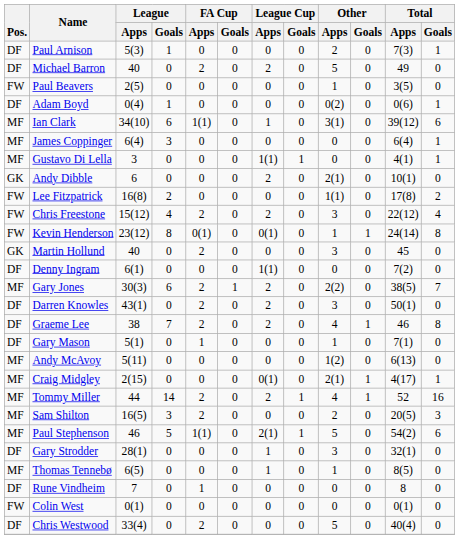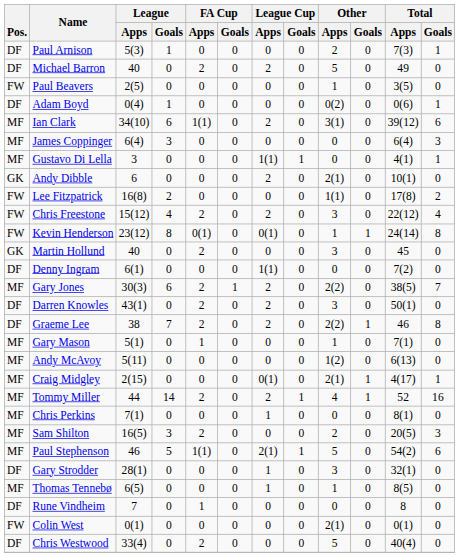 <table class="wikitable" style="text-align:center">
 <tr>
 <th rowspan="2" valign="bottom">Pos.</th>
 <th rowspan="2">Name</th>
 <th colspan="2" width="85">League</th>
 <th colspan="2" width="85">FA Cup</th>
 <th colspan="2" width="85">League Cup</th>
 <th colspan="2" width="85">Other</th>
 <th colspan="2" width="85">Total</th>
 </tr>
 <tr>
 <th>Apps</th>
 <th>Goals</th>
 <th>Apps</th>
 <th>Goals</th>
 <th>Apps</th>
 <th>Goals</th>
 <th>Apps</th>
 <th>Goals</th>
 <th>Apps</th>
 <th>Goals</th>
 </tr>
 <tr>
 <td align="left">DF</td>
 <td align="left"> <a href='#'>Paul Arnison</a></td>
 <td>5(3)</td>
 <td>1</td>
 <td>0</td>
 <td>0</td>
 <td>0</td>
 <td>0</td>
 <td>2</td>
 <td>0</td>
 <td>7(3)</td>
 <td>1</td>
 </tr>
 <tr>
 <td align="left">DF</td>
 <td align="left"> <a href='#'>Michael Barron</a></td>
 <td>40</td>
 <td>0</td>
 <td>2</td>
 <td>0</td>
 <td>2</td>
 <td>0</td>
 <td>5</td>
 <td>0</td>
 <td>49</td>
 <td>0</td>
 </tr>
 <tr>
 <td align="left">FW</td>
 <td align="left"> <a href='#'>Paul Beavers</a></td>
 <td>2(5)</td>
 <td>0</td>
 <td>0</td>
 <td>0</td>
 <td>0</td>
 <td>0</td>
 <td>1</td>
 <td>0</td>
 <td>3(5)</td>
 <td>0</td>
 </tr>
 <tr>
 <td align="left">DF</td>
 <td align="left"> <a href='#'>Adam Boyd</a></td>
 <td>0(4)</td>
 <td>1</td>
 <td>0</td>
 <td>0</td>
 <td>0</td>
 <td>0</td>
 <td>0(2)</td>
 <td>0</td>
 <td>0(6)</td>
 <td>1</td>
 </tr>
 <tr>
 <td align="left">MF</td>
 <td align="left"> <a href='#'>Ian Clark</a></td>
 <td>34(10)</td>
 <td>6</td>
 <td>1(1)</td>
 <td>0</td>
-<td>1</td>
+<td>2</td>
 <td>0</td>
 <td>3(1)</td>
 <td>0</td>
 <td>39(12)</td>
 <td>6</td>
 </tr>
 <tr>
 <td align="left">MF</td>
 <td align="left"> <a href='#'>James Coppinger</a></td>
 <td>6(4)</td>
 <td>3</td>
 <td>0</td>
 <td>0</td>
 <td>0</td>
 <td>0</td>
 <td>0</td>
 <td>0</td>
 <td>6(4)</td>
-<td>1</td>
+<td>3</td>
 </tr>
 <tr>
 <td align="left">MF</td>
 <td align="left"> <a href='#'>Gustavo Di Lella</a></td>
 <td>3</td>
 <td>0</td>
 <td>0</td>
 <td>0</td>
 <td>1(1)</td>
 <td>1</td>
 <td>0</td>
 <td>0</td>
 <td>4(1)</td>
 <td>1</td>
 </tr>
 <tr>
 <td align="left">GK</td>
 <td align="left"> <a href='#'>Andy Dibble</a></td>
 <td>6</td>
 <td>0</td>
 <td>0</td>
 <td>0</td>
 <td>2</td>
 <td>0</td>
 <td>2(1)</td>
 <td>0</td>
 <td>10(1)</td>
 <td>0</td>
 </tr>
 <tr>
 <td align="left">FW</td>
 <td align="left"> <a href='#'>Lee Fitzpatrick</a></td>
 <td>16(8)</td>
 <td>2</td>
 <td>0</td>
 <td>0</td>
 <td>0</td>
 <td>0</td>
 <td>1(1)</td>
 <td>0</td>
 <td>17(8)</td>
 <td>2</td>
 </tr>
 <tr>
 <td align="left">FW</td>
 <td align="left"> <a href='#'>Chris Freestone</a></td>
 <td>15(12)</td>
 <td>4</td>
 <td>2</td>
 <td>0</td>
 <td>2</td>
 <td>0</td>
 <td>3</td>
 <td>0</td>
 <td>22(12)</td>
 <td>4</td>
 </tr>
 <tr>
 <td align="left">FW</td>
 <td align="left"> <a href='#'>Kevin Henderson</a></td>
 <td>23(12)</td>
 <td>8</td>
 <td>0(1)</td>
 <td>0</td>
 <td>0(1)</td>
 <td>0</td>
 <td>1</td>
 <td>1</td>
 <td>24(14)</td>
 <td>8</td>
 </tr>
 <tr>
 <td align="left">GK</td>
 <td align="left"> <a href='#'>Martin Hollund</a></td>
 <td>40</td>
 <td>0</td>
 <td>2</td>
 <td>0</td>
 <td>0</td>
 <td>0</td>
 <td>3</td>
 <td>0</td>
 <td>45</td>
 <td>0</td>
 </tr>
 <tr>
 <td align="left">DF</td>
 <td align="left"> <a href='#'>Denny Ingram</a></td>
 <td>6(1)</td>
 <td>0</td>
 <td>0</td>
 <td>0</td>
 <td>1(1)</td>
 <td>0</td>
 <td>0</td>
 <td>0</td>
 <td>7(2)</td>
 <td>0</td>
 </tr>
 <tr>
 <td align="left">MF</td>
 <td align="left"> <a href='#'>Gary Jones</a></td>
 <td>30(3)</td>
 <td>6</td>
 <td>2</td>
 <td>1</td>
 <td>2</td>
 <td>0</td>
 <td>2(2)</td>
 <td>0</td>
 <td>38(5)</td>
 <td>7</td>
 </tr>
 <tr>
 <td align="left">DF</td>
 <td align="left"> <a href='#'>Darren Knowles</a></td>
 <td>43(1)</td>
 <td>0</td>
 <td>2</td>
 <td>0</td>
 <td>2</td>
 <td>0</td>
 <td>3</td>
 <td>0</td>
 <td>50(1)</td>
 <td>0</td>
 </tr>
 <tr>
 <td align="left">DF</td>
 <td align="left"> <a href='#'>Graeme Lee</a></td>
 <td>38</td>
 <td>7</td>
 <td>2</td>
 <td>0</td>
 <td>2</td>
 <td>0</td>
-<td>4</td>
+<td>2(2)</td>
 <td>1</td>
 <td>46</td>
 <td>8</td>
 </tr>
 <tr>
-<td align="left">DF</td>
+<td align="left">MF</td>
 <td align="left"> <a href='#'>Gary Mason</a></td>
 <td>5(1)</td>
 <td>0</td>
 <td>1</td>
 <td>0</td>
 <td>0</td>
 <td>0</td>
 <td>1</td>
 <td>0</td>
 <td>7(1)</td>
 <td>0</td>
 </tr>
 <tr>
 <td align="left">MF</td>
 <td align="left"> <a href='#'>Andy McAvoy</a></td>
 <td>5(11)</td>
 <td>0</td>
 <td>0</td>
 <td>0</td>
 <td>0</td>
 <td>0</td>
 <td>1(2)</td>
 <td>0</td>
 <td>6(13)</td>
 <td>0</td>
 </tr>
 <tr>
 <td align="left">MF</td>
 <td align="left"> <a href='#'>Craig Midgley</a></td>
 <td>2(15)</td>
 <td>0</td>
 <td>0</td>
 <td>0</td>
 <td>0(1)</td>
 <td>0</td>
 <td>2(1)</td>
 <td>1</td>
 <td>4(17)</td>
 <td>1</td>
 </tr>
 <tr>
 <td align="left">MF</td>
 <td align="left"> <a href='#'>Tommy Miller</a></td>
 <td>44</td>
 <td>14</td>
 <td>2</td>
 <td>0</td>
 <td>2</td>
 <td>1</td>
 <td>4</td>
 <td>1</td>
 <td>52</td>
 <td>16</td>
+</tr>
+<tr>
+<td align="left">MF</td>
+<td align="left"> <a href='#'>Chris Perkins</a></td>
+<td>7(1)</td>
+<td>0</td>
+<td>0</td>
+<td>0</td>
+<td>1</td>
+<td>0</td>
+<td>0</td>
+<td>0</td>
+<td>8(1)</td>
+<td>0</td>
 </tr>
 <tr>
 <td align="left">MF</td>
 <td align="left"> <a href='#'>Sam Shilton</a></td>
 <td>16(5)</td>
 <td>3</td>
 <td>2</td>
 <td>0</td>
 <td>0</td>
 <td>0</td>
 <td>2</td>
 <td>0</td>
 <td>20(5)</td>
 <td>3</td>
 </tr>
 <tr>
 <td align="left">MF</td>
 <td align="left"> <a href='#'>Paul Stephenson</a></td>
 <td>46</td>
 <td>5</td>
 <td>1(1)</td>
 <td>0</td>
 <td>2(1)</td>
 <td>1</td>
 <td>5</td>
 <td>0</td>
 <td>54(2)</td>
 <td>6</td>
 </tr>
 <tr>
 <td align="left">DF</td>
 <td align="left"> <a href='#'>Gary Strodder</a></td>
 <td>28(1)</td>
 <td>0</td>
 <td>0</td>
 <td>0</td>
 <td>1</td>
 <td>0</td>
 <td>3</td>
 <td>0</td>
 <td>32(1)</td>
 <td>0</td>
 </tr>
 <tr>
 <td align="left">MF</td>
 <td align="left"> <a href='#'>Thomas Tennebø</a></td>
 <td>6(5)</td>
 <td>0</td>
 <td>0</td>
 <td>0</td>
 <td>1</td>
 <td>0</td>
 <td>1</td>
 <td>0</td>
 <td>8(5)</td>
 <td>0</td>
 </tr>
 <tr>
 <td align="left">DF</td>
 <td align="left"> <a href='#'>Rune Vindheim</a></td>
 <td>7</td>
 <td>0</td>
 <td>1</td>
 <td>0</td>
 <td>0</td>
 <td>0</td>
 <td>0</td>
 <td>0</td>
 <td>8</td>
 <td>0</td>
 </tr>
 <tr>
 <td align="left">FW</td>
 <td align="left"> <a href='#'>Colin West</a></td>
 <td>0(1)</td>
 <td>0</td>
 <td>0</td>
 <td>0</td>
 <td>0</td>
 <td>0</td>
-<td>0</td>
+<td>2(1)</td>
 <td>0</td>
 <td>0(1)</td>
 <td>0</td>
 </tr>
 <tr>
 <td align="left">DF</td>
 <td align="left"> <a href='#'>Chris Westwood</a></td>
 <td>33(4)</td>
 <td>0</td>
 <td>2</td>
 <td>0</td>
 <td>0</td>
 <td>0</td>
 <td>5</td>
 <td>0</td>
 <td>40(4)</td>
 <td>0</td>
 </tr>
 <tr>
 </tr>
 </table>
